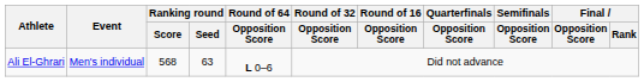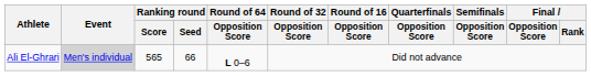 <table class="wikitable" style="font-size:90%">
 <tr>
 <th rowspan=2>Athlete</th>
 <th rowspan=2>Event</th>
 <th colspan="2">Ranking round</th>
 <th>Round of 64</th>
 <th>Round of 32</th>
 <th>Round of 16</th>
 <th>Quarterfinals</th>
 <th>Semifinals</th>
 <th colspan="2">Final / </th>
 </tr>
 <tr style="font-size:95%">
 <th>Score</th>
 <th>Seed</th>
 <th>Opposition<br>Score</th>
 <th>Opposition<br>Score</th>
 <th>Opposition<br>Score</th>
 <th>Opposition<br>Score</th>
 <th>Opposition<br>Score</th>
 <th>Opposition<br>Score</th>
 <th>Rank</th>
 </tr>
 <tr align=center>
 <td align=left><a href='#'>Ali El-Ghrari</a></td>
-<td align=left><a href='#'>Men's individual</a></td>
-<td>568</td>
-<td>63</td>
+<td align=left style="background: lightgrey;"><a href='#'>Men's individual</a></td>
+<td>565</td>
+<td>66</td>
 <td><br><strong>L</strong> 0–6</td>
 <td colspan=6>Did not advance</td>
 </tr>
 </table>
